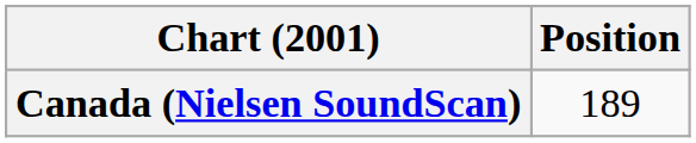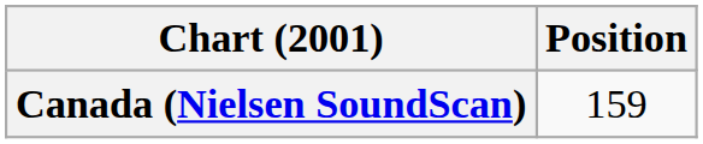 <table class="wikitable plainrowheaders" style="text-align:center">
 <tr>
 <th>Chart (2001)</th>
 <th>Position</th>
 </tr>
 <tr>
 <th scope="row">Canada (<a href='#'>Nielsen SoundScan</a>)</th>
-<td>189</td>
+<td>159</td>
 </tr>
 </table>
